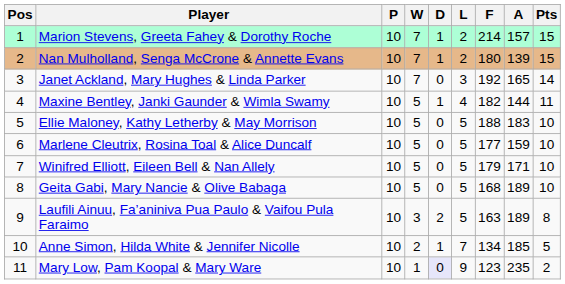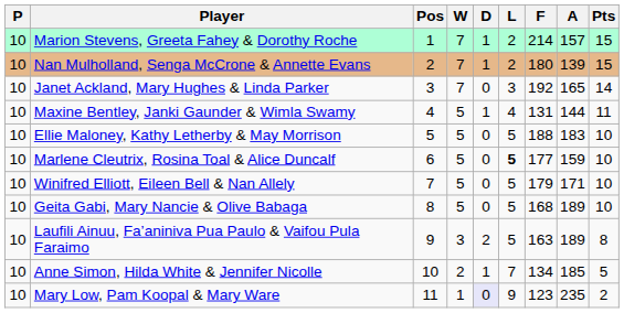 <table class="wikitable" style="font-size: 100%">
 <tr>
+<th width=20>P</th>
+<th width=400>Player</th>
 <th width=20>Pos</th>
-<th width=400>Player</th>
-<th width=20>P</th>
 <th width=20>W</th>
 <th width=20>D</th>
 <th width=20>L</th>
 <th width=20>F</th>
 <th width=20>A</th>
 <th width=20>Pts</th>
 </tr>
 <tr align=center style="background: #ADFFD6;">
+<td>10</td>
+<td align="left"> <a href='#'>Marion Stevens</a>, <a href='#'>Greeta Fahey</a> & <a href='#'>Dorothy Roche</a></td>
 <td>1</td>
-<td align="left"> <a href='#'>Marion Stevens</a>, <a href='#'>Greeta Fahey</a> & <a href='#'>Dorothy Roche</a></td>
-<td>10</td>
 <td>7</td>
 <td>1</td>
 <td>2</td>
 <td>214</td>
 <td>157</td>
 <td>15</td>
 </tr>
 <tr align=center style="background: #E6B88A;">
+<td>10</td>
+<td align="left"> <a href='#'>Nan Mulholland</a>, <a href='#'>Senga McCrone</a> & <a href='#'>Annette Evans</a></td>
 <td>2</td>
-<td align="left"> <a href='#'>Nan Mulholland</a>, <a href='#'>Senga McCrone</a> & <a href='#'>Annette Evans</a></td>
-<td>10</td>
 <td>7</td>
 <td>1</td>
 <td>2</td>
 <td>180</td>
 <td>139</td>
 <td>15</td>
 </tr>
 <tr align=center>
+<td>10</td>
+<td align="left"> <a href='#'>Janet Ackland</a>, <a href='#'>Mary Hughes</a> & <a href='#'>Linda Parker</a></td>
 <td>3</td>
-<td align="left"> <a href='#'>Janet Ackland</a>, <a href='#'>Mary Hughes</a> & <a href='#'>Linda Parker</a></td>
-<td>10</td>
 <td>7</td>
 <td>0</td>
 <td>3</td>
 <td>192</td>
 <td>165</td>
 <td>14</td>
 </tr>
 <tr align=center>
+<td>10</td>
+<td align="left"> <a href='#'>Maxine Bentley</a>, <a href='#'>Janki Gaunder</a> & <a href='#'>Wimla Swamy</a></td>
 <td>4</td>
-<td align="left"> <a href='#'>Maxine Bentley</a>, <a href='#'>Janki Gaunder</a> & <a href='#'>Wimla Swamy</a></td>
-<td>10</td>
 <td>5</td>
 <td>1</td>
 <td>4</td>
-<td>182</td>
+<td>131</td>
 <td>144</td>
 <td>11</td>
 </tr>
 <tr align=center>
+<td>10</td>
+<td align="left"> <a href='#'>Ellie Maloney</a>, <a href='#'>Kathy Letherby</a> & <a href='#'>May Morrison</a></td>
 <td>5</td>
-<td align="left"> <a href='#'>Ellie Maloney</a>, <a href='#'>Kathy Letherby</a> & <a href='#'>May Morrison</a></td>
-<td>10</td>
 <td>5</td>
 <td>0</td>
 <td>5</td>
 <td>188</td>
 <td>183</td>
 <td>10</td>
 </tr>
 <tr align=center>
+<td>10</td>
+<td align="left"> <a href='#'>Marlene Cleutrix</a>, <a href='#'>Rosina Toal</a> & <a href='#'>Alice Duncalf</a></td>
 <td>6</td>
-<td align="left"> <a href='#'>Marlene Cleutrix</a>, <a href='#'>Rosina Toal</a> & <a href='#'>Alice Duncalf</a></td>
-<td>10</td>
 <td>5</td>
 <td>0</td>
-<td>5</td>
+<td><strong>5</strong></td>
 <td>177</td>
 <td>159</td>
 <td>10</td>
 </tr>
 <tr align=center>
+<td>10</td>
+<td align="left"> <a href='#'>Winifred Elliott</a>, <a href='#'>Eileen Bell</a> & <a href='#'>Nan Allely</a></td>
 <td>7</td>
-<td align="left"> <a href='#'>Winifred Elliott</a>, <a href='#'>Eileen Bell</a> & <a href='#'>Nan Allely</a></td>
-<td>10</td>
 <td>5</td>
 <td>0</td>
 <td>5</td>
 <td>179</td>
 <td>171</td>
 <td>10</td>
 </tr>
 <tr align=center>
+<td>10</td>
+<td align="left"> <a href='#'>Geita Gabi</a>, <a href='#'>Mary Nancie</a> & <a href='#'>Olive Babaga</a></td>
 <td>8</td>
-<td align="left"> <a href='#'>Geita Gabi</a>, <a href='#'>Mary Nancie</a> & <a href='#'>Olive Babaga</a></td>
-<td>10</td>
 <td>5</td>
 <td>0</td>
 <td>5</td>
 <td>168</td>
 <td>189</td>
 <td>10</td>
 </tr>
 <tr align=center>
+<td>10</td>
+<td align="left"> <a href='#'>Laufili Ainuu</a>, <a href='#'>Fa’aniniva Pua Paulo</a> & <a href='#'>Vaifou Pula Faraimo</a></td>
 <td>9</td>
-<td align="left"> <a href='#'>Laufili Ainuu</a>, <a href='#'>Fa’aniniva Pua Paulo</a> & <a href='#'>Vaifou Pula Faraimo</a></td>
-<td>10</td>
 <td>3</td>
 <td>2</td>
 <td>5</td>
 <td>163</td>
 <td>189</td>
 <td>8</td>
 </tr>
 <tr align=center>
 <td>10</td>
 <td align="left"> <a href='#'>Anne Simon</a>, <a href='#'>Hilda White</a> & <a href='#'>Jennifer Nicolle</a></td>
 <td>10</td>
 <td>2</td>
 <td>1</td>
 <td>7</td>
 <td>134</td>
 <td>185</td>
 <td>5</td>
 </tr>
 <tr align=center>
+<td>10</td>
+<td align="left"> <a href='#'>Mary Low</a>, <a href='#'>Pam Koopal</a> & <a href='#'>Mary Ware</a></td>
 <td>11</td>
-<td align="left"> <a href='#'>Mary Low</a>, <a href='#'>Pam Koopal</a> & <a href='#'>Mary Ware</a></td>
-<td>10</td>
 <td>1</td>
 <td style="background: lavender;">0</td>
 <td>9</td>
 <td>123</td>
 <td>235</td>
 <td>2</td>
 </tr>
 </table>
